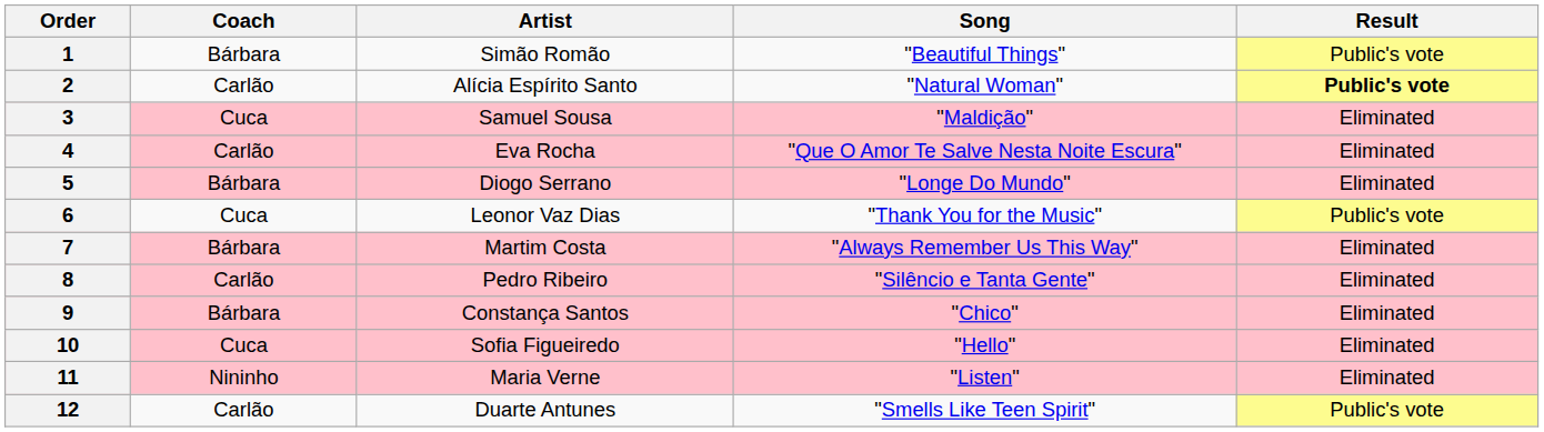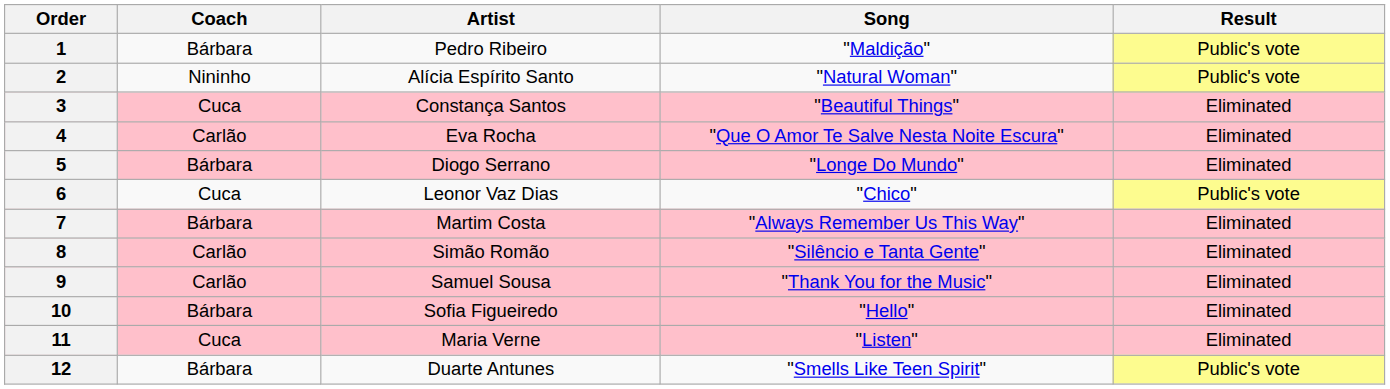 <table class="wikitable" style="text-align:center; width:95%">
 <tr>
 <th style="width:05%">Order</th>
 <th style="width:09%">Coach</th>
 <th style="width:15%">Artist</th>
 <th style="width:20%">Song</th>
 <th style="width:12%">Result</th>
 </tr>
 <tr>
 <th>1</th>
 <td>Bárbara</td>
-<td>Simão Romão</td>
-<td>"<a href='#'>Beautiful Things</a>"</td>
+<td>Pedro Ribeiro</td>
+<td>"<a href='#'>Maldição</a>"</td>
 <td style="background:#fdfc8f">Public's vote</td>
 </tr>
 <tr>
 <th>2</th>
-<td>Carlão</td>
+<td>Nininho</td>
 <td>Alícia Espírito Santo</td>
 <td>"<a href='#'>Natural Woman</a>"</td>
-<td style="background:#fdfc8f"><strong>Public's vote</strong></td>
+<td style="background:#fdfc8f">Public's vote</td>
 </tr>
 <tr style="background:pink"|>
 <th>3</th>
 <td>Cuca</td>
-<td>Samuel Sousa</td>
-<td>"<a href='#'>Maldição</a>"</td>
+<td>Constança Santos</td>
+<td>"<a href='#'>Beautiful Things</a>"</td>
 <td>Eliminated</td>
 </tr>
 <tr style="background:pink"|>
 <th>4</th>
 <td>Carlão</td>
 <td>Eva Rocha</td>
 <td>"<a href='#'>Que O Amor Te Salve Nesta Noite Escura</a>"</td>
 <td>Eliminated</td>
 </tr>
 <tr style="background:pink"|>
 <th>5</th>
 <td>Bárbara</td>
 <td>Diogo Serrano</td>
 <td>"<a href='#'>Longe Do Mundo</a>"</td>
 <td>Eliminated</td>
 </tr>
 <tr>
 <th>6</th>
 <td>Cuca</td>
 <td>Leonor Vaz Dias</td>
-<td>"<a href='#'>Thank You for the Music</a>"</td>
+<td>"<a href='#'>Chico</a>"</td>
 <td style="background:#fdfc8f">Public's vote</td>
 </tr>
 <tr style="background:pink"|>
 <th>7</th>
 <td>Bárbara</td>
 <td>Martim Costa</td>
 <td>"<a href='#'>Always Remember Us This Way</a>"</td>
 <td>Eliminated</td>
 </tr>
 <tr style="background:pink"|>
 <th>8</th>
 <td>Carlão</td>
-<td>Pedro Ribeiro</td>
+<td>Simão Romão</td>
 <td>"<a href='#'>Silêncio e Tanta Gente</a>"</td>
 <td>Eliminated</td>
 </tr>
 <tr style="background:pink"|>
 <th>9</th>
-<td>Bárbara</td>
-<td>Constança Santos</td>
-<td>"<a href='#'>Chico</a>"</td>
+<td>Carlão</td>
+<td>Samuel Sousa</td>
+<td>"<a href='#'>Thank You for the Music</a>"</td>
 <td>Eliminated</td>
 </tr>
 <tr style="background:pink"|>
 <th>10</th>
-<td>Cuca</td>
+<td>Bárbara</td>
 <td>Sofia Figueiredo</td>
 <td>"<a href='#'>Hello</a>"</td>
 <td>Eliminated</td>
 </tr>
 <tr style="background:pink"|>
 <th>11</th>
-<td>Nininho</td>
+<td>Cuca</td>
 <td>Maria Verne</td>
 <td>"<a href='#'>Listen</a>"</td>
 <td>Eliminated</td>
 </tr>
 <tr>
 <th>12</th>
-<td>Carlão</td>
+<td>Bárbara</td>
 <td>Duarte Antunes</td>
 <td>"<a href='#'>Smells Like Teen Spirit</a>"</td>
 <td style="background:#fdfc8f">Public's vote</td>
 </tr>
 </table>
